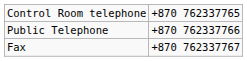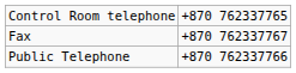 <table class="wikitable" border=1>
 <tr>
 <td>Control Room telephone</td>
 <td>+870 762337765</td>
 </tr>
 <tr>
+<td>Fax</td>
+<td>+870 762337767</td>
+</tr>
+<tr>
 <td>Public Telephone</td>
 <td>+870 762337766</td>
 </tr>
-<tr>
-<td>Fax</td>
-<td>+870 762337767</td>
-</tr>
 </table>
